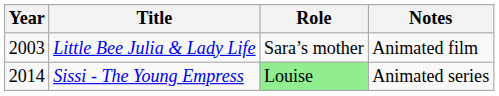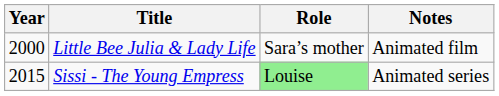 <table class="wikitable plainrowheaders sortable">
 <tr>
 <th scope="col">Year</th>
 <th scope="col">Title</th>
 <th scope="col">Role</th>
 <th scope="col">Notes</th>
 </tr>
 <tr>
-<td>2003</td>
+<td>2000</td>
 <td><em><a href='#'>Little Bee Julia & Lady Life</a></em></td>
 <td>Sara’s mother</td>
 <td>Animated film</td>
 </tr>
 <tr>
-<td>2014</td>
+<td>2015</td>
 <td><em><a href='#'>Sissi - The Young Empress</a></em></td>
 <td style="background: lightgreen;">Louise</td>
 <td>Animated series</td>
 </tr>
 </table>
